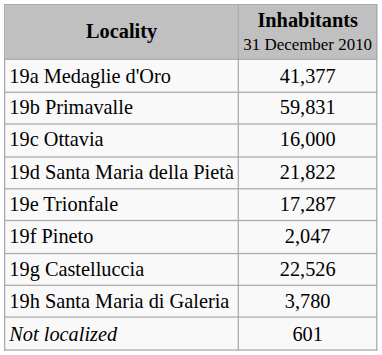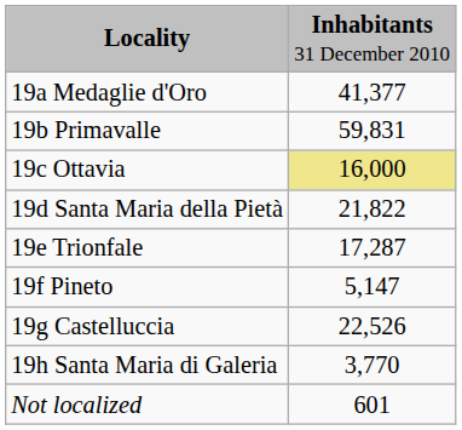 <table class="wikitable sortable">
 <tr bgcolor="#C0C0C0">
 <td align="center"><strong>Locality</strong><br></td>
 <td align="center"><strong>Inhabitants</strong><br><small>31 December 2010</small></td>
 </tr>
 <tr>
 <td>19a Medaglie d'Oro <br></td>
 <td align="center">41,377</td>
 </tr>
 <tr>
 <td>19b Primavalle<br></td>
 <td align="center">59,831</td>
 </tr>
 <tr>
 <td>19c Ottavia<br></td>
-<td align="center">16,000</td>
+<td align="center" style="background: khaki;">16,000</td>
 </tr>
 <tr>
 <td>19d Santa Maria della Pietà<br></td>
 <td align="center">21,822</td>
 </tr>
 <tr>
 <td>19e Trionfale<br></td>
 <td align="center">17,287</td>
 </tr>
 <tr>
 <td>19f Pineto<br></td>
-<td align="center">2,047</td>
+<td align="center">5,147</td>
 </tr>
 <tr>
 <td>19g Castelluccia<br></td>
 <td align="center">22,526</td>
 </tr>
 <tr>
 <td>19h Santa Maria di Galeria<br></td>
-<td align="center">3,780</td>
+<td align="center">3,770</td>
 </tr>
 <tr>
 <td><em>Not localized</em><br></td>
 <td align="center">601</td>
 </tr>
 </table>
